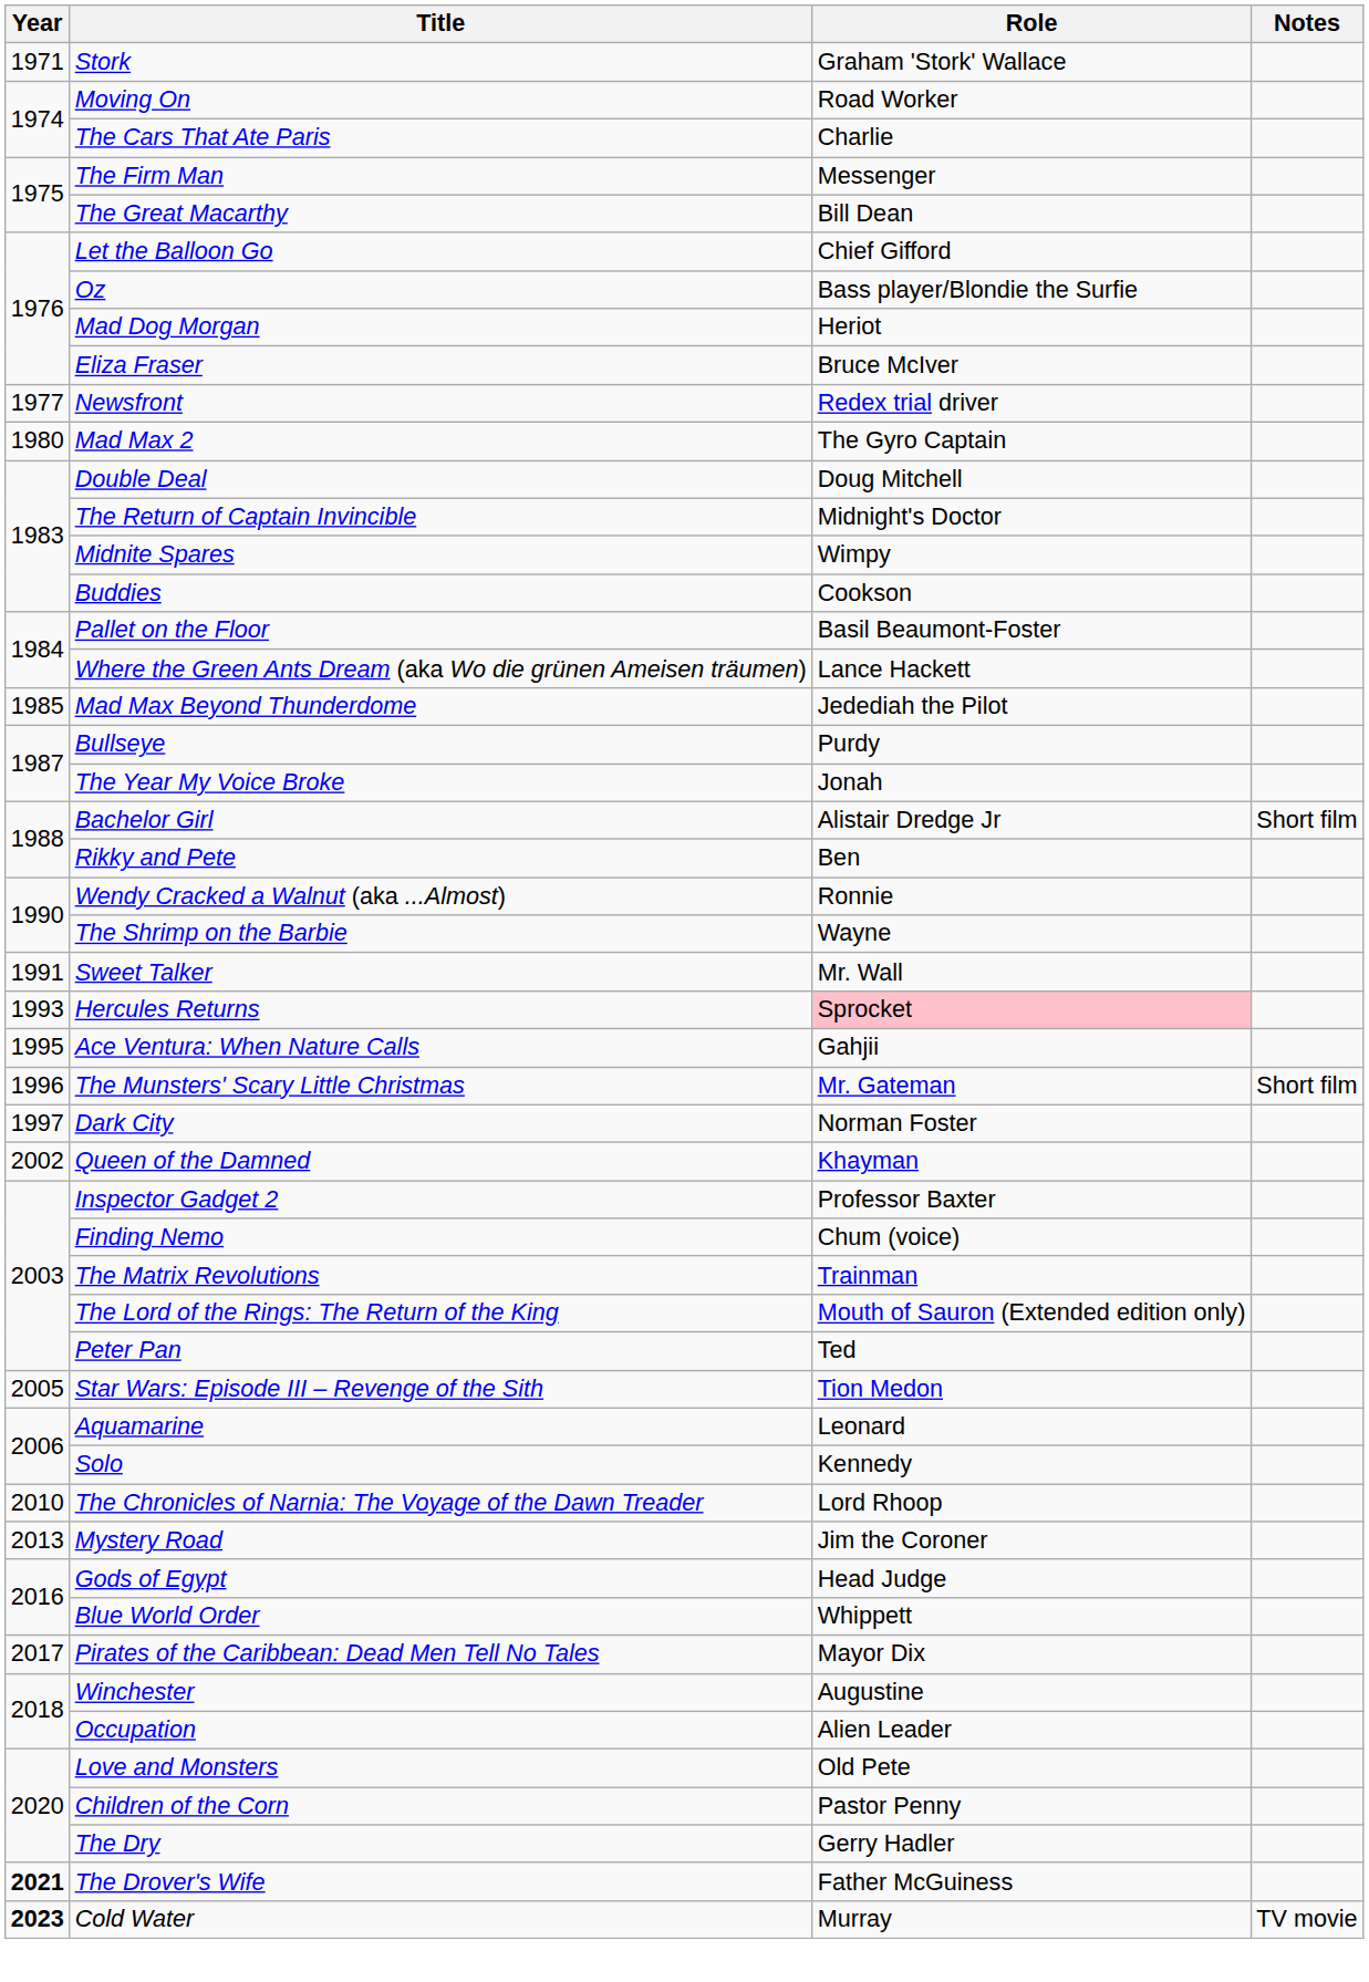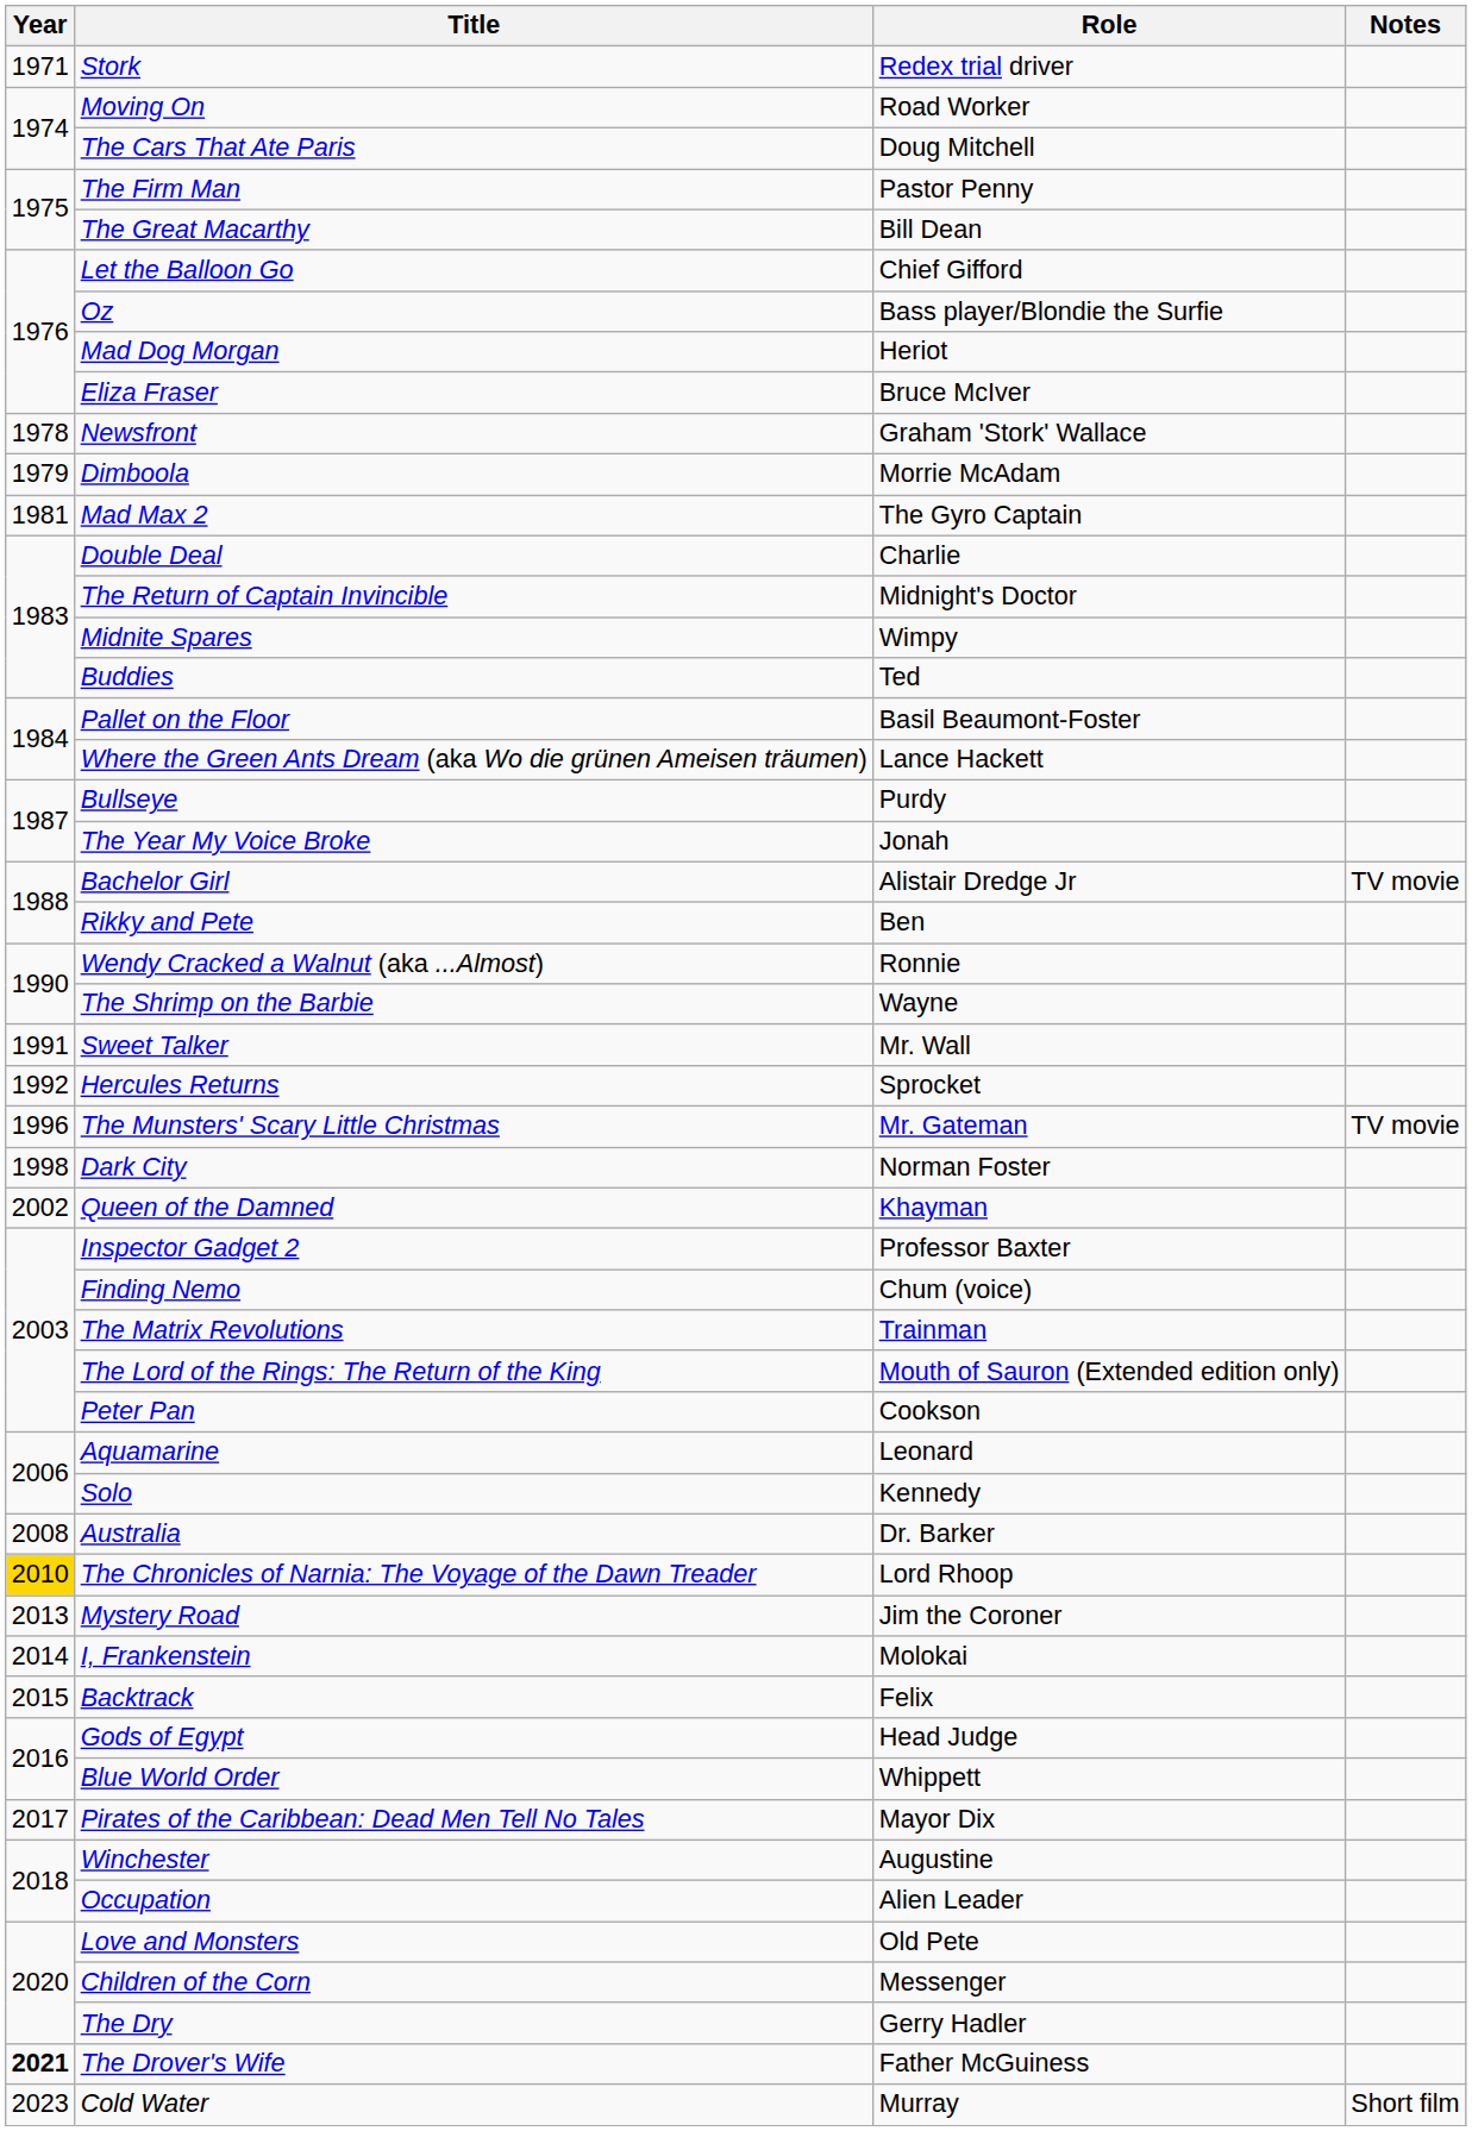 <table class="wikitable sortable">
 <tr>
 <th>Year</th>
 <th>Title</th>
 <th>Role</th>
 <th>Notes</th>
 </tr>
 <tr>
 <td>1971</td>
 <td><em><a href='#'>Stork</a></em></td>
-<td>Graham 'Stork' Wallace</td>
+<td><a href='#'>Redex trial</a> driver</td>
 <td></td>
 </tr>
 <tr>
 <td rowspan="2">1974</td>
 <td><em><a href='#'>Moving On</a></em></td>
 <td>Road Worker</td>
 <td></td>
 </tr>
 <tr>
 <td><em><a href='#'>The Cars That Ate Paris</a></em></td>
-<td>Charlie</td>
+<td>Doug Mitchell</td>
 <td></td>
 </tr>
 <tr>
 <td rowspan="2">1975</td>
 <td><em><a href='#'>The Firm Man</a></em></td>
-<td>Messenger</td>
+<td>Pastor Penny</td>
 <td></td>
 </tr>
 <tr>
 <td><em><a href='#'>The Great Macarthy</a></em></td>
 <td>Bill Dean</td>
 <td></td>
 </tr>
 <tr>
 <td rowspan="4">1976</td>
 <td><em><a href='#'>Let the Balloon Go</a></em></td>
 <td>Chief Gifford</td>
 <td></td>
 </tr>
 <tr>
 <td><em><a href='#'>Oz</a></em></td>
 <td>Bass player/Blondie the Surfie</td>
 <td></td>
 </tr>
 <tr>
 <td><em><a href='#'>Mad Dog Morgan</a></em></td>
 <td>Heriot</td>
 <td></td>
 </tr>
 <tr>
 <td><em><a href='#'>Eliza Fraser</a></em></td>
 <td>Bruce McIver</td>
 <td></td>
 </tr>
 <tr>
-<td>1977</td>
+<td>1978</td>
 <td><em><a href='#'>Newsfront</a></em></td>
-<td><a href='#'>Redex trial</a> driver</td>
+<td>Graham 'Stork' Wallace</td>
 <td></td>
 </tr>
 <tr>
-<td>1980</td>
+<td>1979</td>
+<td><em><a href='#'>Dimboola</a></em></td>
+<td>Morrie McAdam</td>
+<td></td>
+</tr>
+<tr>
+<td>1981</td>
 <td><em><a href='#'>Mad Max 2</a></em></td>
 <td>The Gyro Captain</td>
 <td></td>
 </tr>
 <tr>
 <td rowspan="4">1983</td>
 <td><em><a href='#'>Double Deal</a></em></td>
-<td>Doug Mitchell</td>
+<td>Charlie</td>
 <td></td>
 </tr>
 <tr>
 <td><em><a href='#'>The Return of Captain Invincible</a></em></td>
 <td>Midnight's Doctor</td>
 <td></td>
 </tr>
 <tr>
 <td><em><a href='#'>Midnite Spares</a></em></td>
 <td>Wimpy</td>
 <td></td>
 </tr>
 <tr>
 <td><em><a href='#'>Buddies</a></em></td>
-<td>Cookson</td>
+<td>Ted</td>
 <td></td>
 </tr>
 <tr>
 <td rowspan="2">1984</td>
 <td><em><a href='#'>Pallet on the Floor</a></em></td>
 <td>Basil Beaumont-Foster</td>
 <td></td>
 </tr>
 <tr>
 <td><em><a href='#'>Where the Green Ants Dream</a></em> (aka <em>Wo die grünen Ameisen träumen</em>)</td>
 <td>Lance Hackett</td>
-<td></td>
-</tr>
-<tr>
-<td>1985</td>
-<td><em><a href='#'>Mad Max Beyond Thunderdome</a></em></td>
-<td>Jedediah the Pilot</td>
 <td></td>
 </tr>
 <tr>
 <td rowspan="2">1987</td>
 <td><em><a href='#'>Bullseye</a></em></td>
 <td>Purdy</td>
 <td></td>
 </tr>
 <tr>
 <td><em><a href='#'>The Year My Voice Broke</a></em></td>
 <td>Jonah</td>
 <td></td>
 </tr>
 <tr>
 <td rowspan="2">1988</td>
 <td><em><a href='#'>Bachelor Girl</a></em></td>
 <td>Alistair Dredge Jr</td>
-<td>Short film</td>
+<td>TV movie</td>
 </tr>
 <tr>
 <td><em><a href='#'>Rikky and Pete</a></em></td>
 <td>Ben</td>
 <td></td>
 </tr>
 <tr>
 <td rowspan="2">1990</td>
 <td><em><a href='#'>Wendy Cracked a Walnut</a></em> (aka <em>...Almost</em>)</td>
 <td>Ronnie</td>
 <td></td>
 </tr>
 <tr>
 <td><em><a href='#'>The Shrimp on the Barbie</a></em></td>
 <td>Wayne</td>
 <td></td>
 </tr>
 <tr>
 <td>1991</td>
 <td><em><a href='#'>Sweet Talker</a></em></td>
 <td>Mr. Wall</td>
 <td></td>
 </tr>
 <tr>
-<td>1993</td>
+<td>1992</td>
 <td><em><a href='#'>Hercules Returns</a></em></td>
-<td style="background: pink;">Sprocket</td>
-<td></td>
-</tr>
-<tr>
-<td>1995</td>
-<td><em><a href='#'>Ace Ventura: When Nature Calls</a></em></td>
-<td>Gahjii</td>
+<td>Sprocket</td>
 <td></td>
 </tr>
 <tr>
 <td>1996</td>
 <td><em><a href='#'>The Munsters' Scary Little Christmas</a></em></td>
 <td><a href='#'>Mr. Gateman</a></td>
-<td>Short film</td>
+<td>TV movie</td>
 </tr>
 <tr>
-<td>1997</td>
+<td>1998</td>
 <td><em><a href='#'>Dark City</a></em></td>
 <td>Norman Foster</td>
 <td></td>
 </tr>
 <tr>
 <td>2002</td>
 <td><em><a href='#'>Queen of the Damned</a></em></td>
 <td><a href='#'>Khayman</a></td>
 <td></td>
 </tr>
 <tr>
 <td rowspan="5">2003</td>
 <td><em><a href='#'>Inspector Gadget 2</a></em></td>
 <td>Professor Baxter</td>
 <td></td>
 </tr>
 <tr>
 <td><em><a href='#'>Finding Nemo</a></em></td>
 <td>Chum (voice)</td>
 <td></td>
 </tr>
 <tr>
 <td><em><a href='#'>The Matrix Revolutions</a></em></td>
 <td><a href='#'>Trainman</a></td>
 <td></td>
 </tr>
 <tr>
 <td><em><a href='#'>The Lord of the Rings: The Return of the King</a></em></td>
 <td><a href='#'>Mouth of Sauron</a> (Extended edition only)</td>
 <td></td>
 </tr>
 <tr>
 <td><em><a href='#'>Peter Pan</a></em></td>
-<td>Ted</td>
-<td></td>
-</tr>
-<tr>
-<td>2005</td>
-<td><em><a href='#'>Star Wars: Episode III – Revenge of the Sith</a></em></td>
-<td><a href='#'>Tion Medon</a></td>
+<td>Cookson</td>
 <td></td>
 </tr>
 <tr>
 <td rowspan="2">2006</td>
 <td><em><a href='#'>Aquamarine</a></em></td>
 <td>Leonard</td>
 <td></td>
 </tr>
 <tr>
 <td><em><a href='#'>Solo</a></em></td>
 <td>Kennedy</td>
 <td></td>
 </tr>
 <tr>
-<td>2010</td>
+<td>2008</td>
+<td><em><a href='#'>Australia</a></em></td>
+<td>Dr. Barker</td>
+<td></td>
+</tr>
+<tr>
+<td style="background: gold;">2010</td>
 <td><em><a href='#'>The Chronicles of Narnia: The Voyage of the Dawn Treader</a></em></td>
 <td>Lord Rhoop</td>
 <td></td>
 </tr>
 <tr>
 <td>2013</td>
 <td><em><a href='#'>Mystery Road</a></em></td>
 <td>Jim the Coroner</td>
+<td></td>
+</tr>
+<tr>
+<td>2014</td>
+<td><em><a href='#'>I, Frankenstein</a></em></td>
+<td>Molokai</td>
+<td></td>
+</tr>
+<tr>
+<td>2015</td>
+<td><em><a href='#'>Backtrack</a></em></td>
+<td>Felix</td>
 <td></td>
 </tr>
 <tr>
 <td rowspan="2">2016</td>
 <td><em><a href='#'>Gods of Egypt</a></em></td>
 <td>Head Judge</td>
 <td></td>
 </tr>
 <tr>
 <td><em><a href='#'>Blue World Order</a> </em></td>
 <td>Whippett</td>
 <td></td>
 </tr>
 <tr>
 <td imdb="2">2017</td>
 <td><em><a href='#'>Pirates of the Caribbean: Dead Men Tell No Tales</a></em></td>
 <td>Mayor Dix</td>
 <td></td>
 </tr>
 <tr>
 <td rowspan="2">2018</td>
 <td><em><a href='#'>Winchester</a> </em></td>
 <td>Augustine</td>
 <td></td>
 </tr>
 <tr>
 <td><em><a href='#'>Occupation</a></em></td>
 <td>Alien Leader</td>
 <td></td>
 </tr>
 <tr>
 <td rowspan="3">2020</td>
 <td><em><a href='#'>Love and Monsters</a></em></td>
 <td>Old Pete</td>
 <td></td>
 </tr>
 <tr>
 <td><em><a href='#'>Children of the Corn</a></em></td>
-<td>Pastor Penny</td>
+<td>Messenger</td>
 <td></td>
 </tr>
 <tr>
 <td><em><a href='#'>The Dry</a></em></td>
 <td>Gerry Hadler</td>
 <td></td>
 </tr>
 <tr>
 <td><strong>2021</strong></td>
 <td><em><a href='#'>The Drover's Wife</a></em></td>
 <td>Father McGuiness</td>
 <td></td>
 </tr>
 <tr>
-<td><strong>2023</strong></td>
+<td>2023</td>
 <td><em>Cold Water</em></td>
 <td>Murray</td>
-<td>TV movie</td>
+<td>Short film</td>
 </tr>
 </table>
